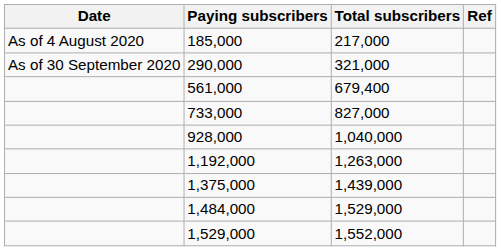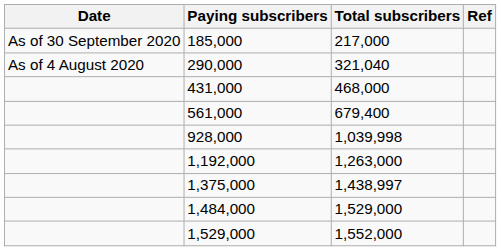 <table class="wikitable">
 <tr>
 <th>Date</th>
 <th>Paying subscribers</th>
 <th>Total subscribers</th>
 <th>Ref</th>
 </tr>
 <tr>
-<td>As of 4 August 2020</td>
+<td>As of 30 September 2020</td>
 <td>185,000</td>
 <td>217,000</td>
 <td></td>
 </tr>
 <tr>
-<td>As of 30 September 2020</td>
+<td>As of 4 August 2020</td>
 <td>290,000</td>
-<td>321,000</td>
+<td>321,040</td>
+<td></td>
+</tr>
+<tr>
+<td></td>
+<td>431,000</td>
+<td>468,000</td>
 <td></td>
 </tr>
 <tr>
 <td></td>
 <td>561,000</td>
 <td>679,400</td>
 <td></td>
 </tr>
 <tr>
 <td></td>
-<td>733,000</td>
-<td>827,000</td>
-<td></td>
-</tr>
-<tr>
-<td></td>
 <td>928,000</td>
-<td>1,040,000</td>
+<td>1,039,998</td>
 <td></td>
 </tr>
 <tr>
 <td></td>
 <td>1,192,000</td>
 <td>1,263,000</td>
 <td></td>
 </tr>
 <tr>
 <td></td>
 <td>1,375,000</td>
-<td>1,439,000</td>
+<td>1,438,997</td>
 <td></td>
 </tr>
 <tr>
 <td></td>
 <td>1,484,000</td>
 <td>1,529,000</td>
 <td></td>
 </tr>
 <tr>
 <td></td>
 <td>1,529,000</td>
 <td>1,552,000</td>
 <td></td>
 </tr>
 </table>
